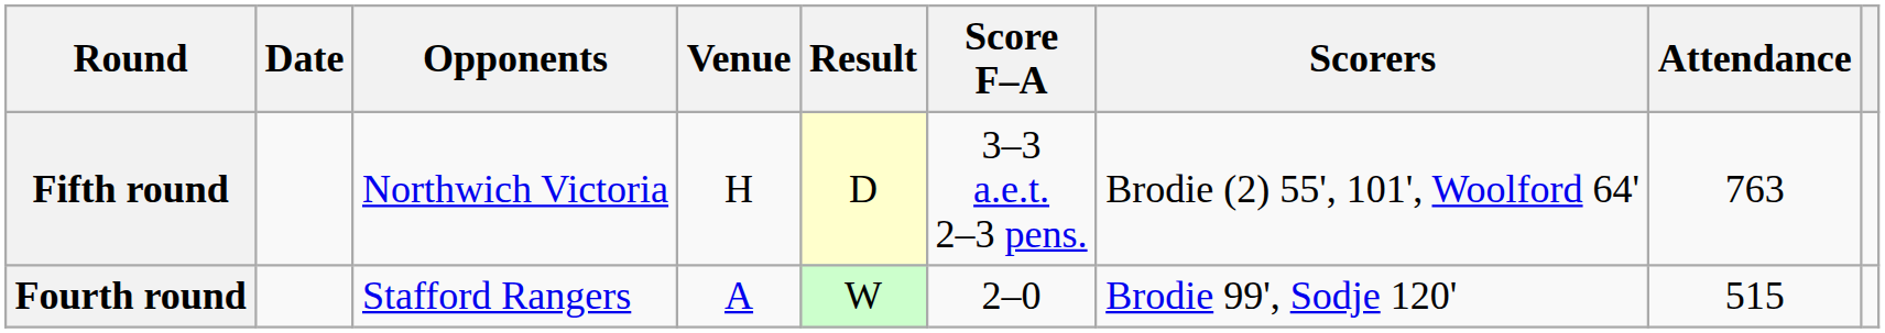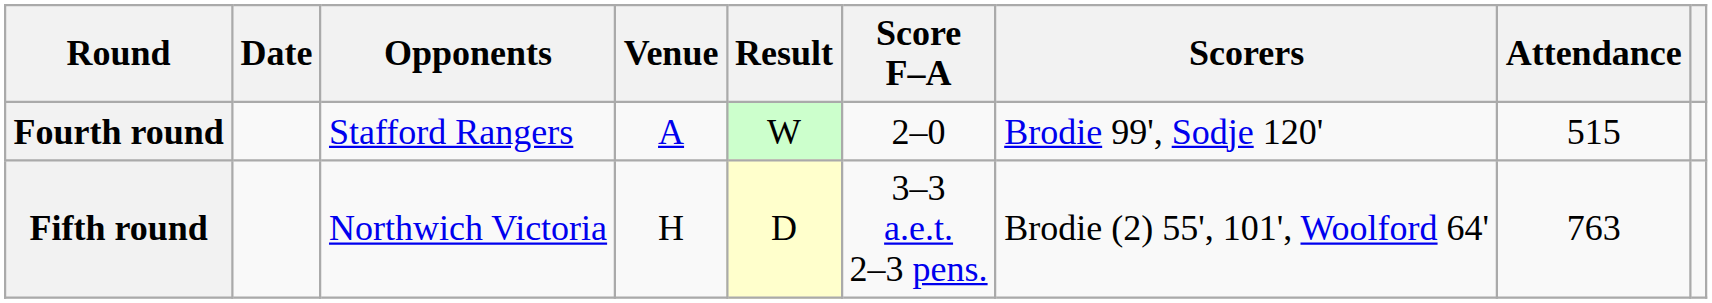 <table class="wikitable sortable plainrowheaders" style="text-align:center">
 <tr>
 <th scope=col>Round</th>
 <th scope=col>Date</th>
 <th scope=col>Opponents</th>
 <th scope=col>Venue</th>
 <th scope=col>Result</th>
 <th scope=col>Score<br>F–A</th>
 <th scope=col class=unsortable>Scorers</th>
 <th scope=col>Attendance</th>
 <th scope=col class=unsortable></th>
 </tr>
 <tr>
+<th scope=row>Fourth round</th>
+<td align=left></td>
+<td align=left><a href='#'>Stafford Rangers</a></td>
+<td><a href='#'>A</a></td>
+<td style="background-color:#CCFFCC">W</td>
+<td>2–0</td>
+<td align=left><a href='#'>Brodie</a> 99', <a href='#'>Sodje</a> 120'</td>
+<td>515</td>
+<td></td>
+</tr>
+<tr>
 <th scope=row>Fifth round</th>
 <td align=left></td>
 <td align=left><a href='#'>Northwich Victoria</a></td>
 <td>H</td>
 <td style="background-color:#FFFFCC">D</td>
 <td>3–3<br><a href='#'>a.e.t.</a><br>2–3 <a href='#'>pens.</a></td>
 <td align=left>Brodie (2) 55', 101', <a href='#'>Woolford</a> 64'</td>
 <td>763</td>
 <td></td>
 </tr>
-<tr>
-<th scope=row>Fourth round</th>
-<td align=left></td>
-<td align=left><a href='#'>Stafford Rangers</a></td>
-<td><a href='#'>A</a></td>
-<td style="background-color:#CCFFCC">W</td>
-<td>2–0</td>
-<td align=left><a href='#'>Brodie</a> 99', <a href='#'>Sodje</a> 120'</td>
-<td>515</td>
-<td></td>
-</tr>
 </table>
